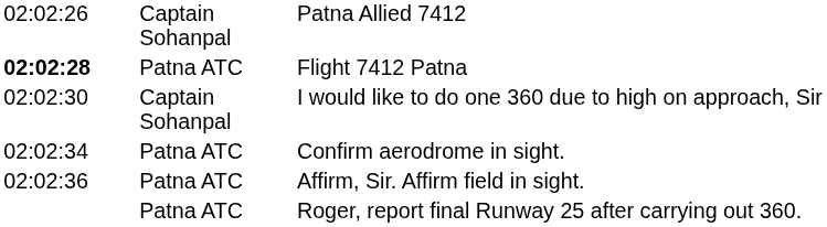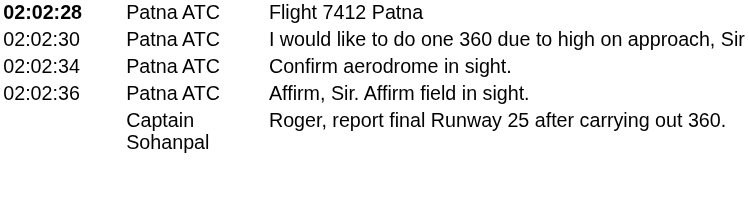 <table align="center" style="border:none;" cellpadding="1">
 <tr>
 <th style="width:6.0em;"></th>
 <th style="width:7.0em;"></th>
 <th style="width:37.0em;"></th>
-</tr>
-<tr style="vertical-align:top;">
-<td>02:02:26</td>
-<td>Captain Sohanpal</td>
-<td>Patna Allied 7412</td>
 </tr>
 <tr style="vertical-align:top;">
 <td><strong>02:02:28</strong></td>
 <td>Patna ATC</td>
 <td>Flight 7412 Patna</td>
 </tr>
 <tr style="vertical-align:top;">
 <td>02:02:30</td>
-<td>Captain Sohanpal</td>
+<td>Patna ATC</td>
 <td>I would like to do one 360 due to high on approach, Sir</td>
 </tr>
 <tr style="vertical-align:top;">
 <td>02:02:34</td>
 <td>Patna ATC</td>
 <td>Confirm aerodrome in sight.</td>
 </tr>
 <tr style="vertical-align:top;">
 <td>02:02:36</td>
 <td>Patna ATC</td>
 <td>Affirm, Sir. Affirm field in sight.</td>
 </tr>
 <tr style="vertical-align:top;">
 <td></td>
-<td>Patna ATC</td>
+<td>Captain Sohanpal</td>
 <td>Roger, report final Runway 25 after carrying out 360.</td>
 </tr>
 </table>
